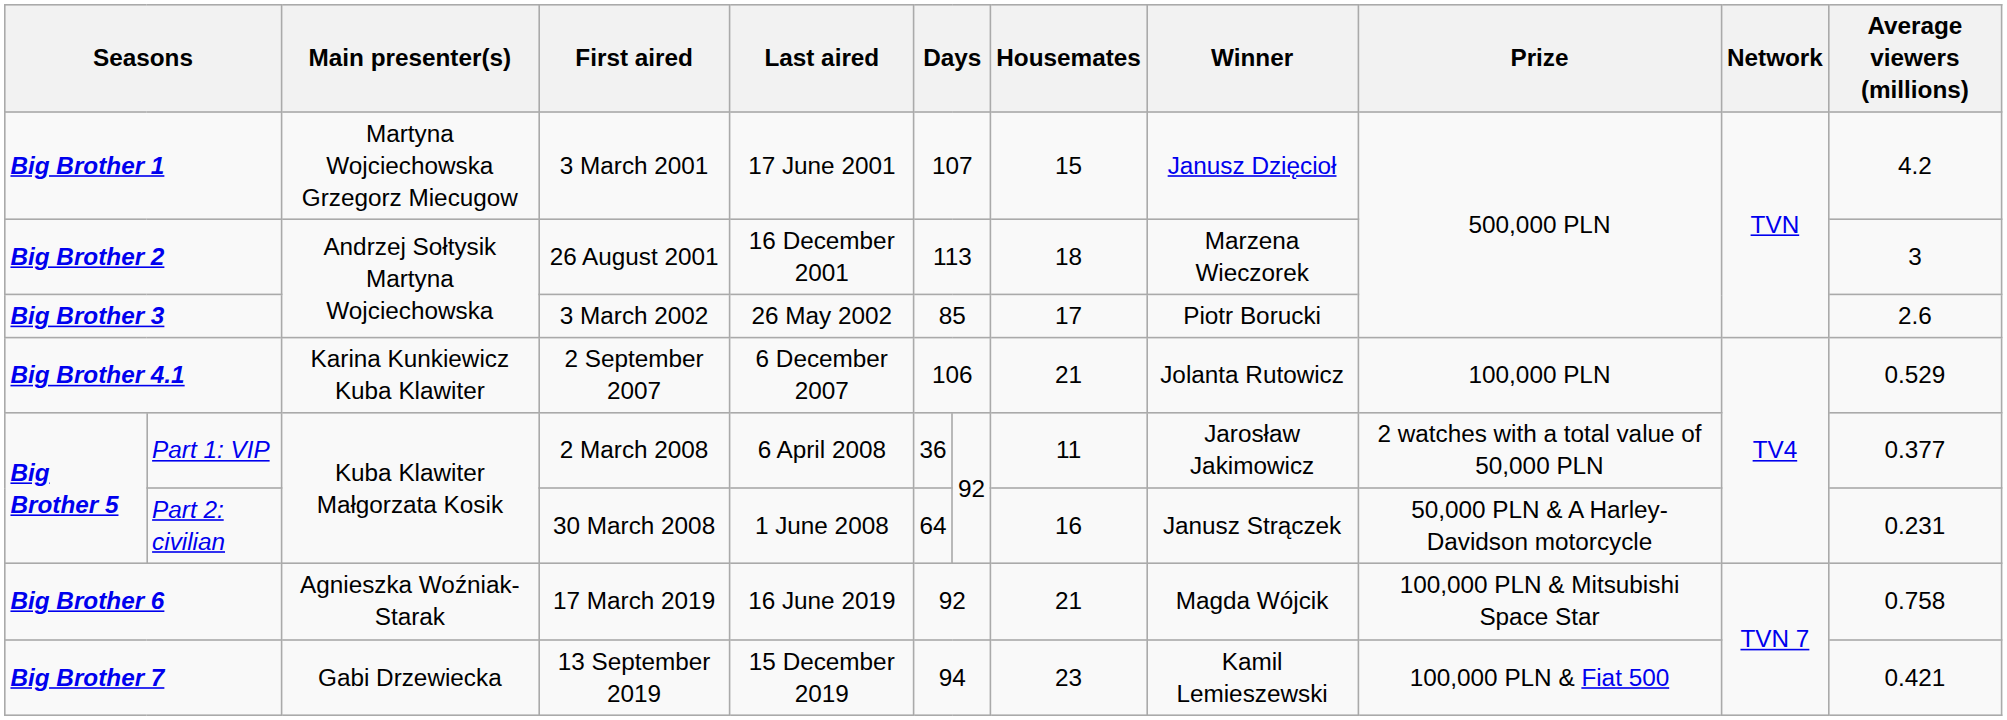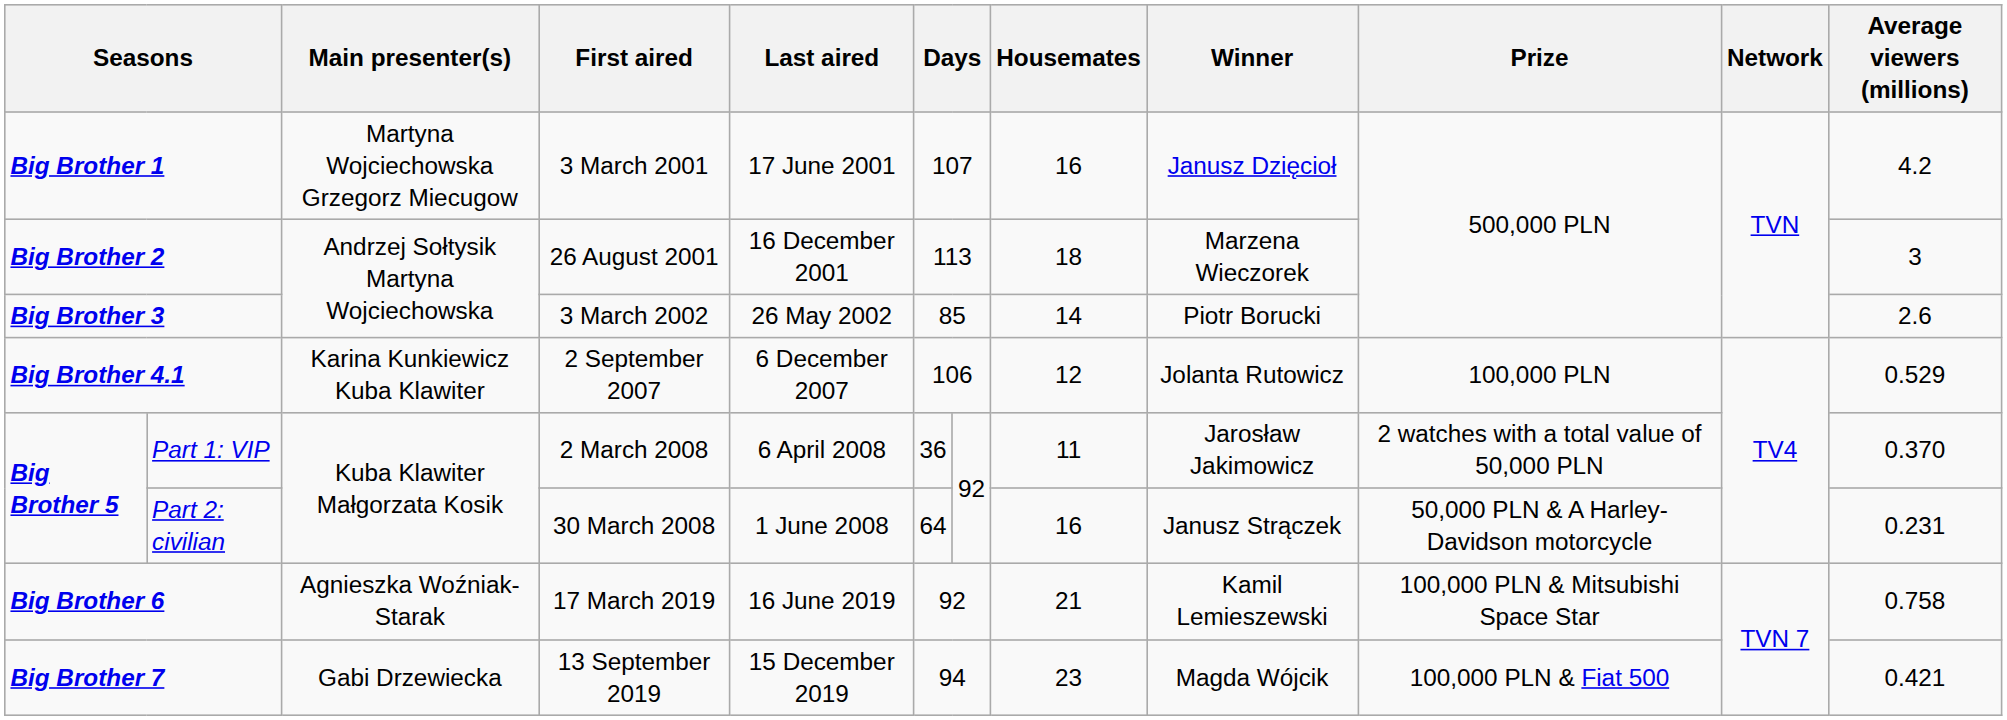 <table class="wikitable" style="text-align:center; width:auto; font-size:95%; line-height:20px;">
 <tr>
 <th colspan="2">Seasons</th>
 <th>Main presenter(s)</th>
 <th>First aired</th>
 <th>Last aired</th>
 <th colspan="2">Days</th>
 <th>Housemates</th>
 <th>Winner</th>
 <th>Prize</th>
 <th>Network</th>
 <th>Average viewers<br>(millions)</th>
 </tr>
 <tr>
 <td colspan="2" align=left><strong><em><a href='#'>Big Brother 1</a></em></strong></td>
 <td>Martyna Wojciechowska<br>Grzegorz Miecugow</td>
 <td>3 March 2001</td>
 <td>17 June 2001</td>
 <td colspan="2">107</td>
-<td>15</td>
+<td>16</td>
 <td><a href='#'>Janusz Dzięcioł</a></td>
 <td rowspan="3">500,000 PLN</td>
 <td rowspan="3"><a href='#'>TVN</a></td>
 <td>4.2</td>
 </tr>
 <tr>
 <td colspan="2" align=left><strong><em><a href='#'>Big Brother 2</a></em></strong></td>
 <td rowspan="2">Andrzej Sołtysik<br>Martyna Wojciechowska</td>
 <td>26 August 2001 </td>
 <td>16 December 2001</td>
 <td colspan="2">113 </td>
 <td>18</td>
 <td>Marzena Wieczorek</td>
 <td>3</td>
 </tr>
 <tr>
 <td colspan="2" align=left><strong><em><a href='#'>Big Brother 3</a></em></strong></td>
 <td>3 March 2002</td>
 <td>26 May 2002</td>
 <td colspan="2">85</td>
-<td>17</td>
+<td>14</td>
 <td>Piotr Borucki</td>
 <td>2.6</td>
 </tr>
 <tr>
 <td colspan="2" align=left><strong><em><a href='#'>Big Brother 4.1</a></em></strong></td>
 <td>Karina Kunkiewicz<br>Kuba Klawiter</td>
 <td>2 September 2007</td>
 <td>6 December 2007</td>
 <td colspan="2">106</td>
-<td>21</td>
+<td>12</td>
 <td>Jolanta Rutowicz</td>
 <td>100,000 PLN</td>
 <td rowspan="3"><a href='#'>TV4</a></td>
 <td>0.529</td>
 </tr>
 <tr>
 <td rowspan="2" align=left><strong><em><a href='#'>Big Brother 5</a></em></strong></td>
 <td align=left><em><a href='#'>Part 1: VIP</a></em></td>
 <td rowspan="2">Kuba Klawiter<br>Małgorzata Kosik</td>
 <td>2 March 2008</td>
 <td>6 April 2008</td>
 <td>36</td>
 <td rowspan="2">92</td>
 <td>11</td>
 <td>Jarosław Jakimowicz</td>
 <td>2 watches with a total value of 50,000 PLN</td>
-<td>0.377</td>
+<td>0.370</td>
 </tr>
 <tr>
 <td align=left><em><a href='#'>Part 2: civilian</a></em></td>
 <td>30 March 2008</td>
 <td>1 June 2008</td>
 <td>64</td>
 <td>16</td>
 <td>Janusz Strączek</td>
 <td>50,000 PLN & A Harley-Davidson motorcycle</td>
 <td>0.231</td>
 </tr>
 <tr>
 <td colspan="2" align=left><strong><em><a href='#'>Big Brother 6</a></em></strong></td>
 <td>Agnieszka Woźniak-Starak</td>
 <td>17 March 2019</td>
 <td>16 June 2019</td>
 <td colspan="2">92</td>
 <td>21</td>
-<td>Magda Wójcik</td>
+<td>Kamil Lemieszewski</td>
 <td>100,000 PLN & Mitsubishi Space Star</td>
 <td rowspan="3"><a href='#'>TVN 7</a></td>
 <td>0.758</td>
 </tr>
 <tr>
 <td colspan="2" align=left><strong><em><a href='#'>Big Brother 7</a></em></strong></td>
 <td>Gabi Drzewiecka</td>
 <td>13 September 2019</td>
 <td>15 December 2019</td>
 <td colspan="2">94</td>
 <td>23</td>
-<td>Kamil Lemieszewski</td>
+<td>Magda Wójcik</td>
 <td>100,000 PLN & <a href='#'>Fiat 500</a></td>
 <td>0.421</td>
 </tr>
 </table>
